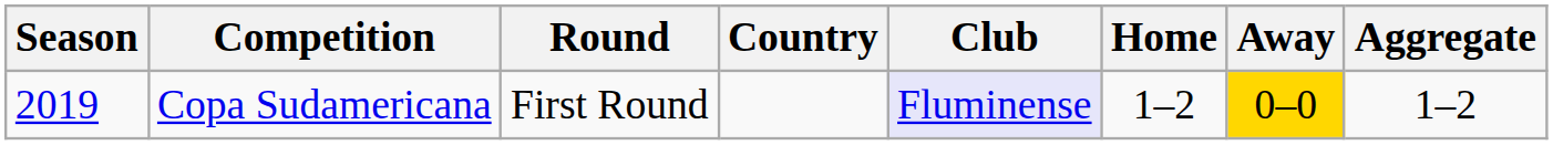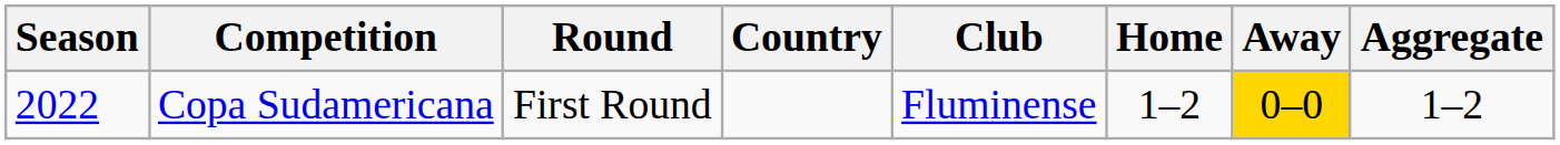 <table class="wikitable" style="text-align:left;">
 <tr>
 <th>Season</th>
 <th>Competition</th>
 <th>Round</th>
 <th>Country</th>
 <th>Club</th>
 <th>Home</th>
 <th>Away</th>
 <th>Aggregate</th>
 </tr>
 <tr>
-<td><a href='#'>2019</a></td>
+<td><a href='#'>2022</a></td>
 <td><a href='#'>Copa Sudamericana</a></td>
 <td>First Round</td>
 <td></td>
-<td style="background: lavender;"><a href='#'>Fluminense</a></td>
+<td><a href='#'>Fluminense</a></td>
 <td style="text-align:center;">1–2</td>
 <td style="background: gold; text-align:center;">0–0</td>
 <td style="text-align:center;">1–2</td>
 </tr>
 </table>
